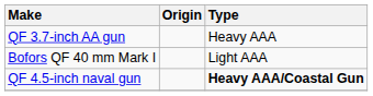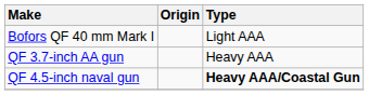 <table class="wikitable">
 <tr>
 <th style="text-align:left;">Make</th>
 <th style="text-align:left;">Origin</th>
 <th style="text-align:left;">Type</th>
 </tr>
 <tr>
+<td><a href='#'>Bofors</a> QF 40 mm Mark I</td>
+<td></td>
+<td>Light AAA</td>
+</tr>
+<tr>
 <td><a href='#'>QF 3.7-inch AA gun</a></td>
 <td></td>
 <td>Heavy AAA</td>
-</tr>
-<tr>
-<td><a href='#'>Bofors</a> QF 40 mm Mark I</td>
-<td></td>
-<td>Light AAA</td>
 </tr>
 <tr>
 <td><a href='#'>QF 4.5-inch naval gun</a></td>
 <td></td>
 <td><strong>Heavy AAA/Coastal Gun</strong></td>
 </tr>
 <tr>
 </tr>
 </table>
